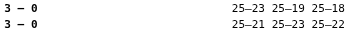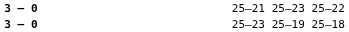 <table>
 <tr>
 <th width=200></th>
 <th width=80></th>
 <th width=200></th>
 <th width=220></th>
 </tr>
 <tr>
 <td align=right><strong></strong></td>
 <td align=center><strong>3 – 0</strong></td>
 <td></td>
-<td>25–23 25–19 25–18</td>
+<td>25–21 25–23 25–22</td>
 </tr>
 <tr>
 <td align=right><strong></strong></td>
 <td align=center><strong>3 – 0</strong></td>
 <td></td>
-<td>25–21 25–23 25–22</td>
+<td>25–23 25–19 25–18</td>
 </tr>
 </table>
